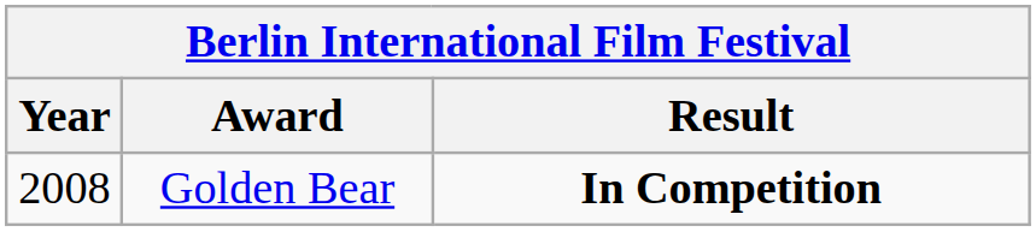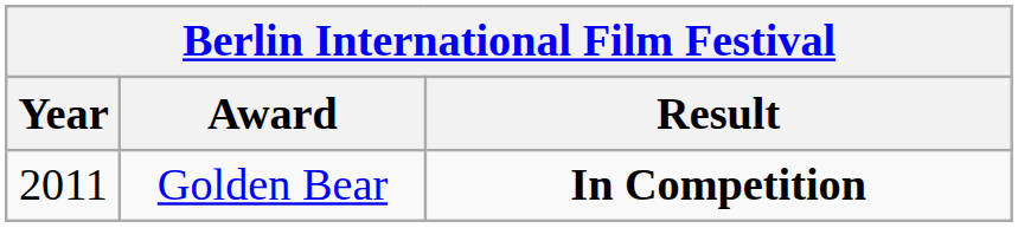 <table class="wikitable">
 <tr>
 <th colspan="5"><a href='#'>Berlin International Film Festival</a></th>
 </tr>
 <tr>
 <th width="33">Year</th>
 <th width="100">Award</th>
 <th width="200">Result</th>
 </tr>
 <tr>
-<td align="center" rowspan="1">2008</td>
+<td align="center" rowspan="1">2011</td>
 <td align="center" rowspan="1"><a href='#'>Golden Bear</a></td>
 <td align="center" rowspan="1"><strong>In Competition</strong></td>
 </tr>
 </table>
